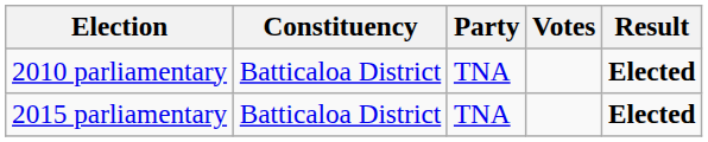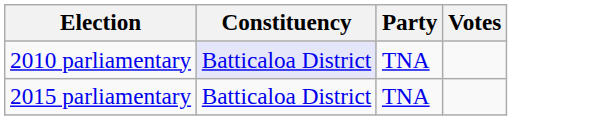 <table class="wikitable" style="text-align:left;">
 <tr>
 <th scope=col>Election</th>
 <th scope=col>Constituency</th>
 <th scope=col>Party</th>
 <th scope=col>Votes</th>
-<th scope=col>Result</th>
 </tr>
 <tr>
 <td><a href='#'>2010 parliamentary</a></td>
-<td><a href='#'>Batticaloa District</a></td>
+<td style="background: lavender;"><a href='#'>Batticaloa District</a></td>
 <td><a href='#'>TNA</a></td>
 <td align=right></td>
-<td><strong>Elected</strong></td>
 </tr>
 <tr>
 <td><a href='#'>2015 parliamentary</a></td>
 <td><a href='#'>Batticaloa District</a></td>
 <td><a href='#'>TNA</a></td>
 <td align=right></td>
-<td><strong>Elected</strong></td>
 </tr>
 </table>
